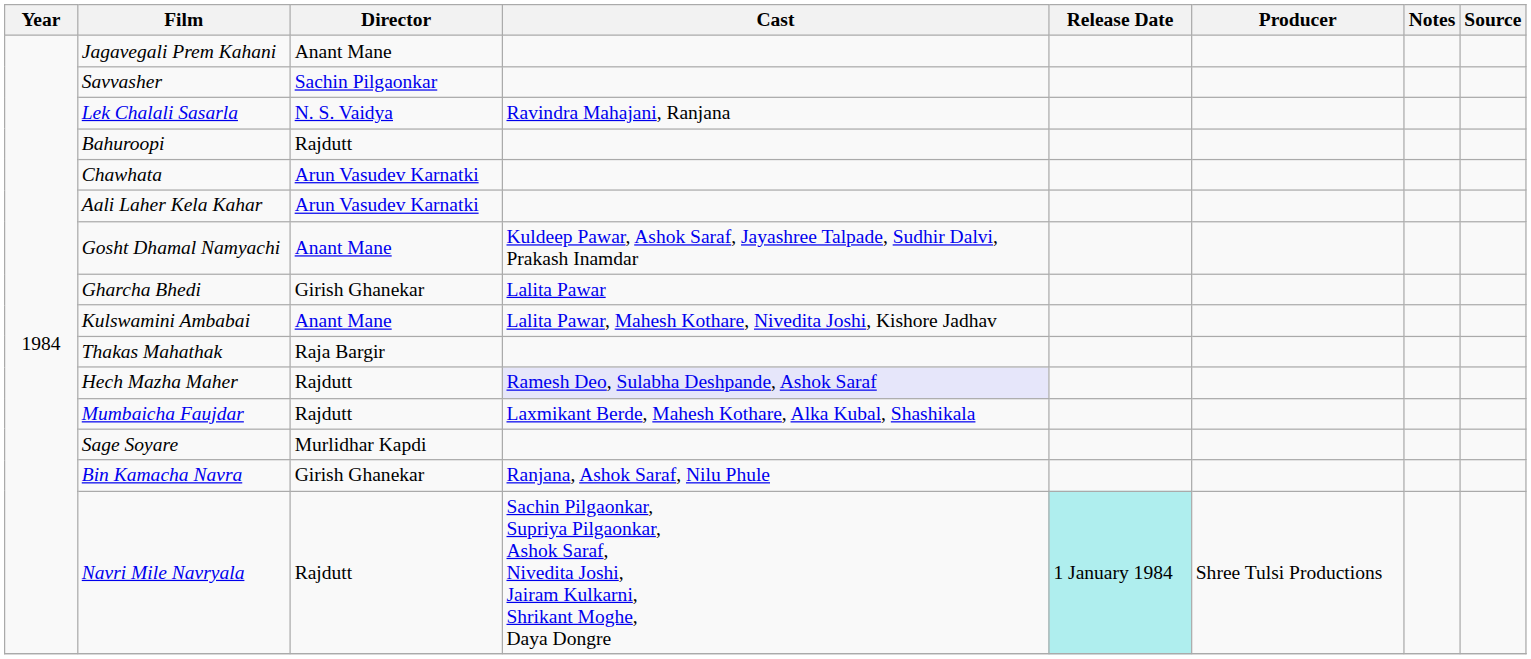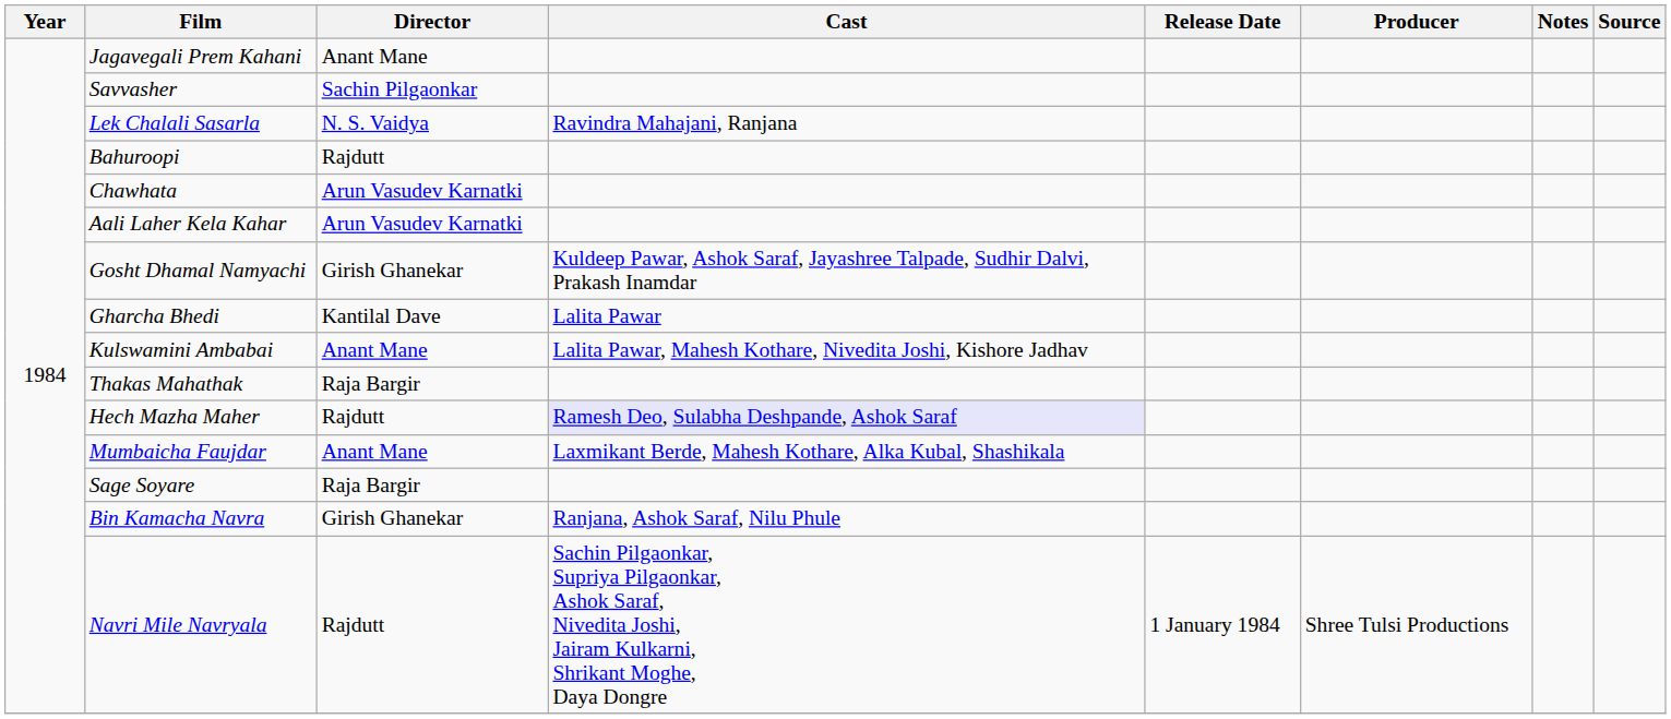 <table class ="wikitable sortable collapsible">
 <tr>
 <th style="width: 05%;">Year</th>
 <th style="width: 15%;">Film</th>
 <th style="width: 15%;">Director</th>
 <th style="width: 40%;" class="unsortable">Cast</th>
 <th style="width: 10%;">Release Date</th>
 <th style="width: 15%;" class="unsortable">Producer</th>
 <th style="width: 15%;" class="unsortable">Notes</th>
 <th style="width: 15%;" class="unsortable">Source</th>
 </tr>
 <tr>
 <td rowspan=15 align="center">1984</td>
 <td><em>Jagavegali Prem Kahani </em></td>
 <td>Anant Mane</td>
 <td></td>
 <td></td>
 <td></td>
 <td></td>
 <td></td>
 </tr>
 <tr>
 <td><em>Savvasher </em></td>
 <td><a href='#'>Sachin Pilgaonkar</a></td>
 <td></td>
 <td></td>
 <td></td>
 <td></td>
 <td></td>
 </tr>
 <tr>
 <td><em><a href='#'>Lek Chalali Sasarla</a></em></td>
 <td><a href='#'>N. S. Vaidya</a></td>
 <td><a href='#'>Ravindra Mahajani</a>, Ranjana</td>
 <td></td>
 <td></td>
 <td></td>
 <td></td>
 </tr>
 <tr>
 <td><em>Bahuroopi </em></td>
 <td>Rajdutt</td>
 <td></td>
 <td></td>
 <td></td>
 <td></td>
 <td></td>
 </tr>
 <tr>
 <td><em>Chawhata </em></td>
 <td><a href='#'>Arun Vasudev Karnatki</a></td>
 <td></td>
 <td></td>
 <td></td>
 <td></td>
 <td></td>
 </tr>
 <tr>
 <td><em>Aali Laher Kela Kahar</em></td>
 <td><a href='#'>Arun Vasudev Karnatki</a></td>
 <td></td>
 <td></td>
 <td></td>
 <td></td>
 <td></td>
 </tr>
 <tr>
 <td><em>Gosht Dhamal Namyachi</em></td>
-<td><a href='#'>Anant Mane</a></td>
+<td>Girish Ghanekar</td>
 <td><a href='#'>Kuldeep Pawar</a>, <a href='#'>Ashok Saraf</a>, <a href='#'>Jayashree Talpade</a>, <a href='#'>Sudhir Dalvi</a>, Prakash Inamdar</td>
 <td></td>
 <td></td>
 <td></td>
 <td></td>
 </tr>
 <tr>
 <td><em>Gharcha Bhedi</em></td>
-<td>Girish Ghanekar</td>
+<td>Kantilal Dave</td>
 <td><a href='#'>Lalita Pawar</a></td>
 <td></td>
 <td></td>
 <td></td>
 <td></td>
 </tr>
 <tr>
 <td><em>Kulswamini Ambabai</em></td>
 <td><a href='#'>Anant Mane</a></td>
 <td><a href='#'>Lalita Pawar</a>, <a href='#'>Mahesh Kothare</a>, <a href='#'>Nivedita Joshi</a>, Kishore Jadhav</td>
 <td></td>
 <td></td>
 <td></td>
 <td></td>
 </tr>
 <tr>
 <td><em>Thakas Mahathak</em></td>
 <td>Raja Bargir</td>
 <td></td>
 <td></td>
 <td></td>
 <td></td>
 <td></td>
 </tr>
 <tr>
 <td><em>Hech Mazha Maher</em></td>
 <td>Rajdutt</td>
 <td style="background: lavender;"><a href='#'>Ramesh Deo</a>, <a href='#'>Sulabha Deshpande</a>, <a href='#'>Ashok Saraf</a></td>
 <td></td>
 <td></td>
 <td></td>
 <td></td>
 </tr>
 <tr>
 <td><em><a href='#'>Mumbaicha Faujdar</a></em></td>
-<td>Rajdutt</td>
+<td><a href='#'>Anant Mane</a></td>
 <td><a href='#'>Laxmikant Berde</a>, <a href='#'>Mahesh Kothare</a>, <a href='#'>Alka Kubal</a>, <a href='#'>Shashikala</a></td>
 <td></td>
 <td></td>
 <td></td>
 <td></td>
 </tr>
 <tr>
 <td><em>Sage Soyare</em></td>
-<td>Murlidhar Kapdi</td>
+<td>Raja Bargir</td>
 <td></td>
 <td></td>
 <td></td>
 <td></td>
 <td></td>
 </tr>
 <tr>
 <td><em><a href='#'>Bin Kamacha Navra</a></em></td>
 <td>Girish Ghanekar</td>
 <td><a href='#'>Ranjana</a>, <a href='#'>Ashok Saraf</a>, <a href='#'>Nilu Phule</a></td>
 <td></td>
 <td></td>
 <td></td>
 <td></td>
 </tr>
 <tr>
 <td><em><a href='#'>Navri Mile Navryala</a></em></td>
 <td>Rajdutt</td>
 <td><a href='#'>Sachin Pilgaonkar</a>,<br><a href='#'>Supriya Pilgaonkar</a>,<br><a href='#'>Ashok Saraf</a>,<br><a href='#'>Nivedita Joshi</a>,<br><a href='#'>Jairam Kulkarni</a>,<br><a href='#'>Shrikant Moghe</a>,<br>Daya Dongre</td>
-<td style="background: paleturquoise;">1 January 1984</td>
+<td>1 January 1984</td>
 <td>Shree Tulsi Productions</td>
 <td></td>
 <td></td>
 </tr>
 <tr>
 </tr>
 </table>
